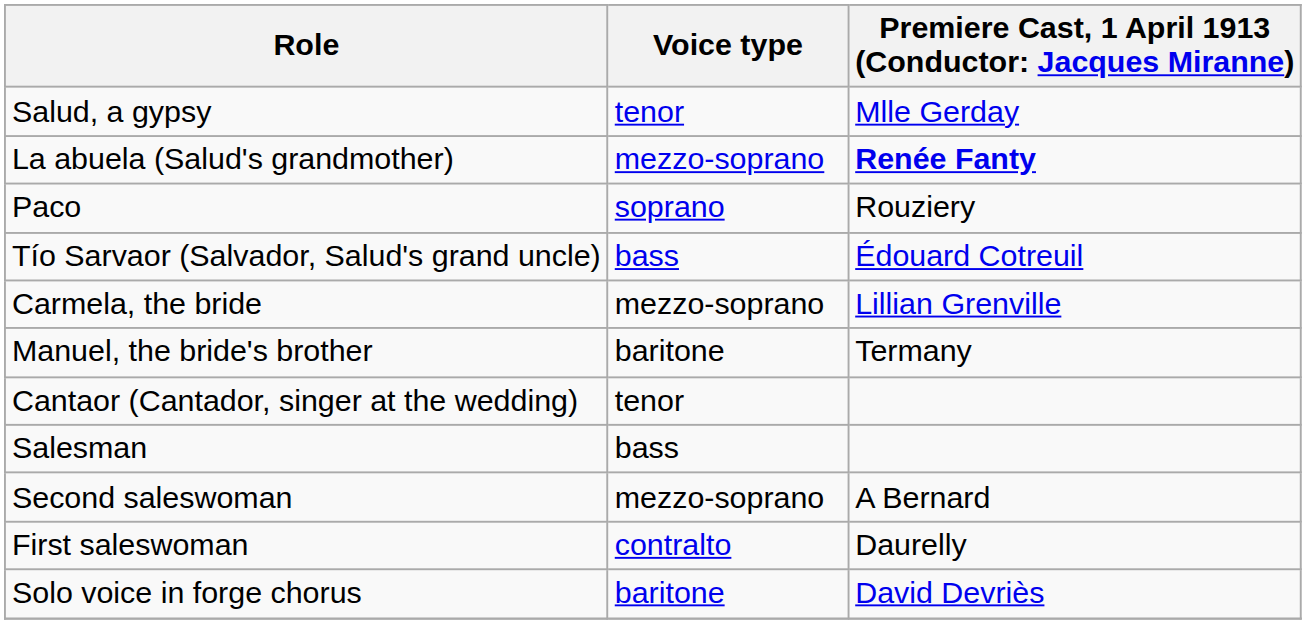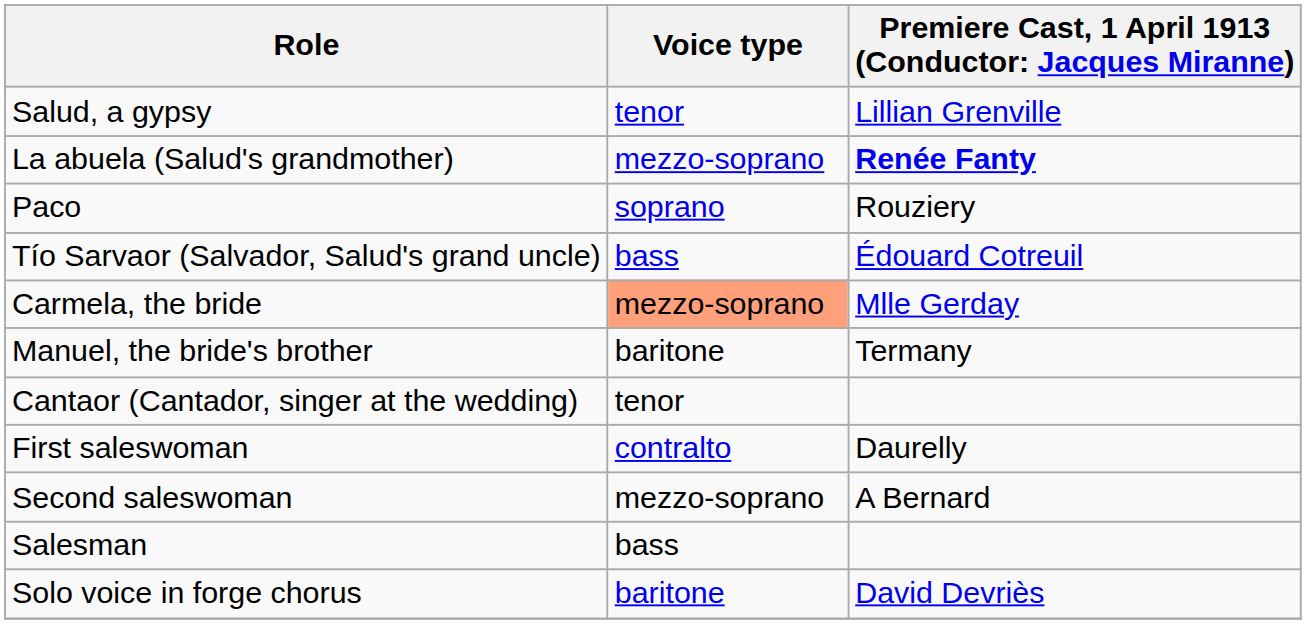 <table class="wikitable">
 <tr>
 <th>Role</th>
 <th>Voice type</th>
 <th>Premiere Cast, 1 April 1913<br>(Conductor: <a href='#'>Jacques Miranne</a>)</th>
 </tr>
 <tr>
 <td>Salud, a gypsy</td>
 <td><a href='#'>tenor</a></td>
-<td><a href='#'>Mlle Gerday</a></td>
+<td><a href='#'>Lillian Grenville</a></td>
 </tr>
 <tr>
 <td>La abuela (Salud's grandmother)</td>
 <td><a href='#'>mezzo-soprano</a></td>
 <td><strong><a href='#'>Renée Fanty</a></strong></td>
 </tr>
 <tr>
 <td>Paco</td>
 <td><a href='#'>soprano</a></td>
 <td>Rouziery</td>
 </tr>
 <tr>
 <td>Tío Sarvaor (Salvador, Salud's grand uncle)</td>
 <td><a href='#'>bass</a></td>
 <td><a href='#'>Édouard Cotreuil</a></td>
 </tr>
 <tr>
 <td>Carmela, the bride</td>
-<td>mezzo-soprano</td>
-<td><a href='#'>Lillian Grenville</a></td>
+<td style="background: lightsalmon;">mezzo-soprano</td>
+<td><a href='#'>Mlle Gerday</a></td>
 </tr>
 <tr>
 <td>Manuel, the bride's brother</td>
 <td>baritone</td>
 <td>Termany</td>
 </tr>
 <tr>
 <td>Cantaor (Cantador, singer at the wedding)  </td>
 <td>tenor</td>
 <td></td>
 </tr>
 <tr>
-<td>Salesman</td>
-<td>bass</td>
-<td></td>
+<td>First saleswoman</td>
+<td><a href='#'>contralto</a></td>
+<td>Daurelly</td>
 </tr>
 <tr>
 <td>Second saleswoman</td>
 <td>mezzo-soprano  </td>
 <td>A Bernard</td>
 </tr>
 <tr>
-<td>First saleswoman</td>
-<td><a href='#'>contralto</a></td>
-<td>Daurelly</td>
+<td>Salesman</td>
+<td>bass</td>
+<td></td>
 </tr>
 <tr>
 <td>Solo voice in forge chorus</td>
 <td><a href='#'>baritone</a></td>
 <td><a href='#'>David Devriès</a></td>
 </tr>
 <tr>
 </tr>
 </table>
